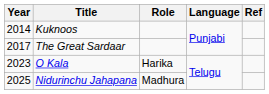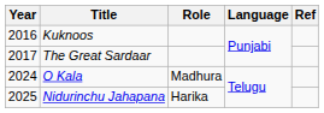 <table class="wikitable sortable">
 <tr>
 <th>Year</th>
 <th>Title</th>
 <th>Role</th>
 <th>Language</th>
 <th>Ref</th>
 </tr>
 <tr>
-<td>2014</td>
+<td>2016</td>
 <td><em>Kuknoos</em></td>
 <td></td>
 <td rowspan="2"><a href='#'>Punjabi</a></td>
 <td></td>
 </tr>
 <tr>
 <td>2017</td>
 <td><em>The Great Sardaar</em></td>
 <td></td>
 <td></td>
 </tr>
 <tr>
-<td>2023</td>
+<td>2024</td>
 <td><em><a href='#'>O Kala</a></em></td>
-<td>Harika</td>
+<td>Madhura</td>
 <td rowspan="2"><a href='#'>Telugu</a></td>
 <td></td>
 </tr>
 <tr>
 <td>2025</td>
 <td><a href='#'><em>Nidurinchu Jahapana</em></a></td>
-<td>Madhura</td>
+<td>Harika</td>
 <td></td>
 </tr>
 </table>
